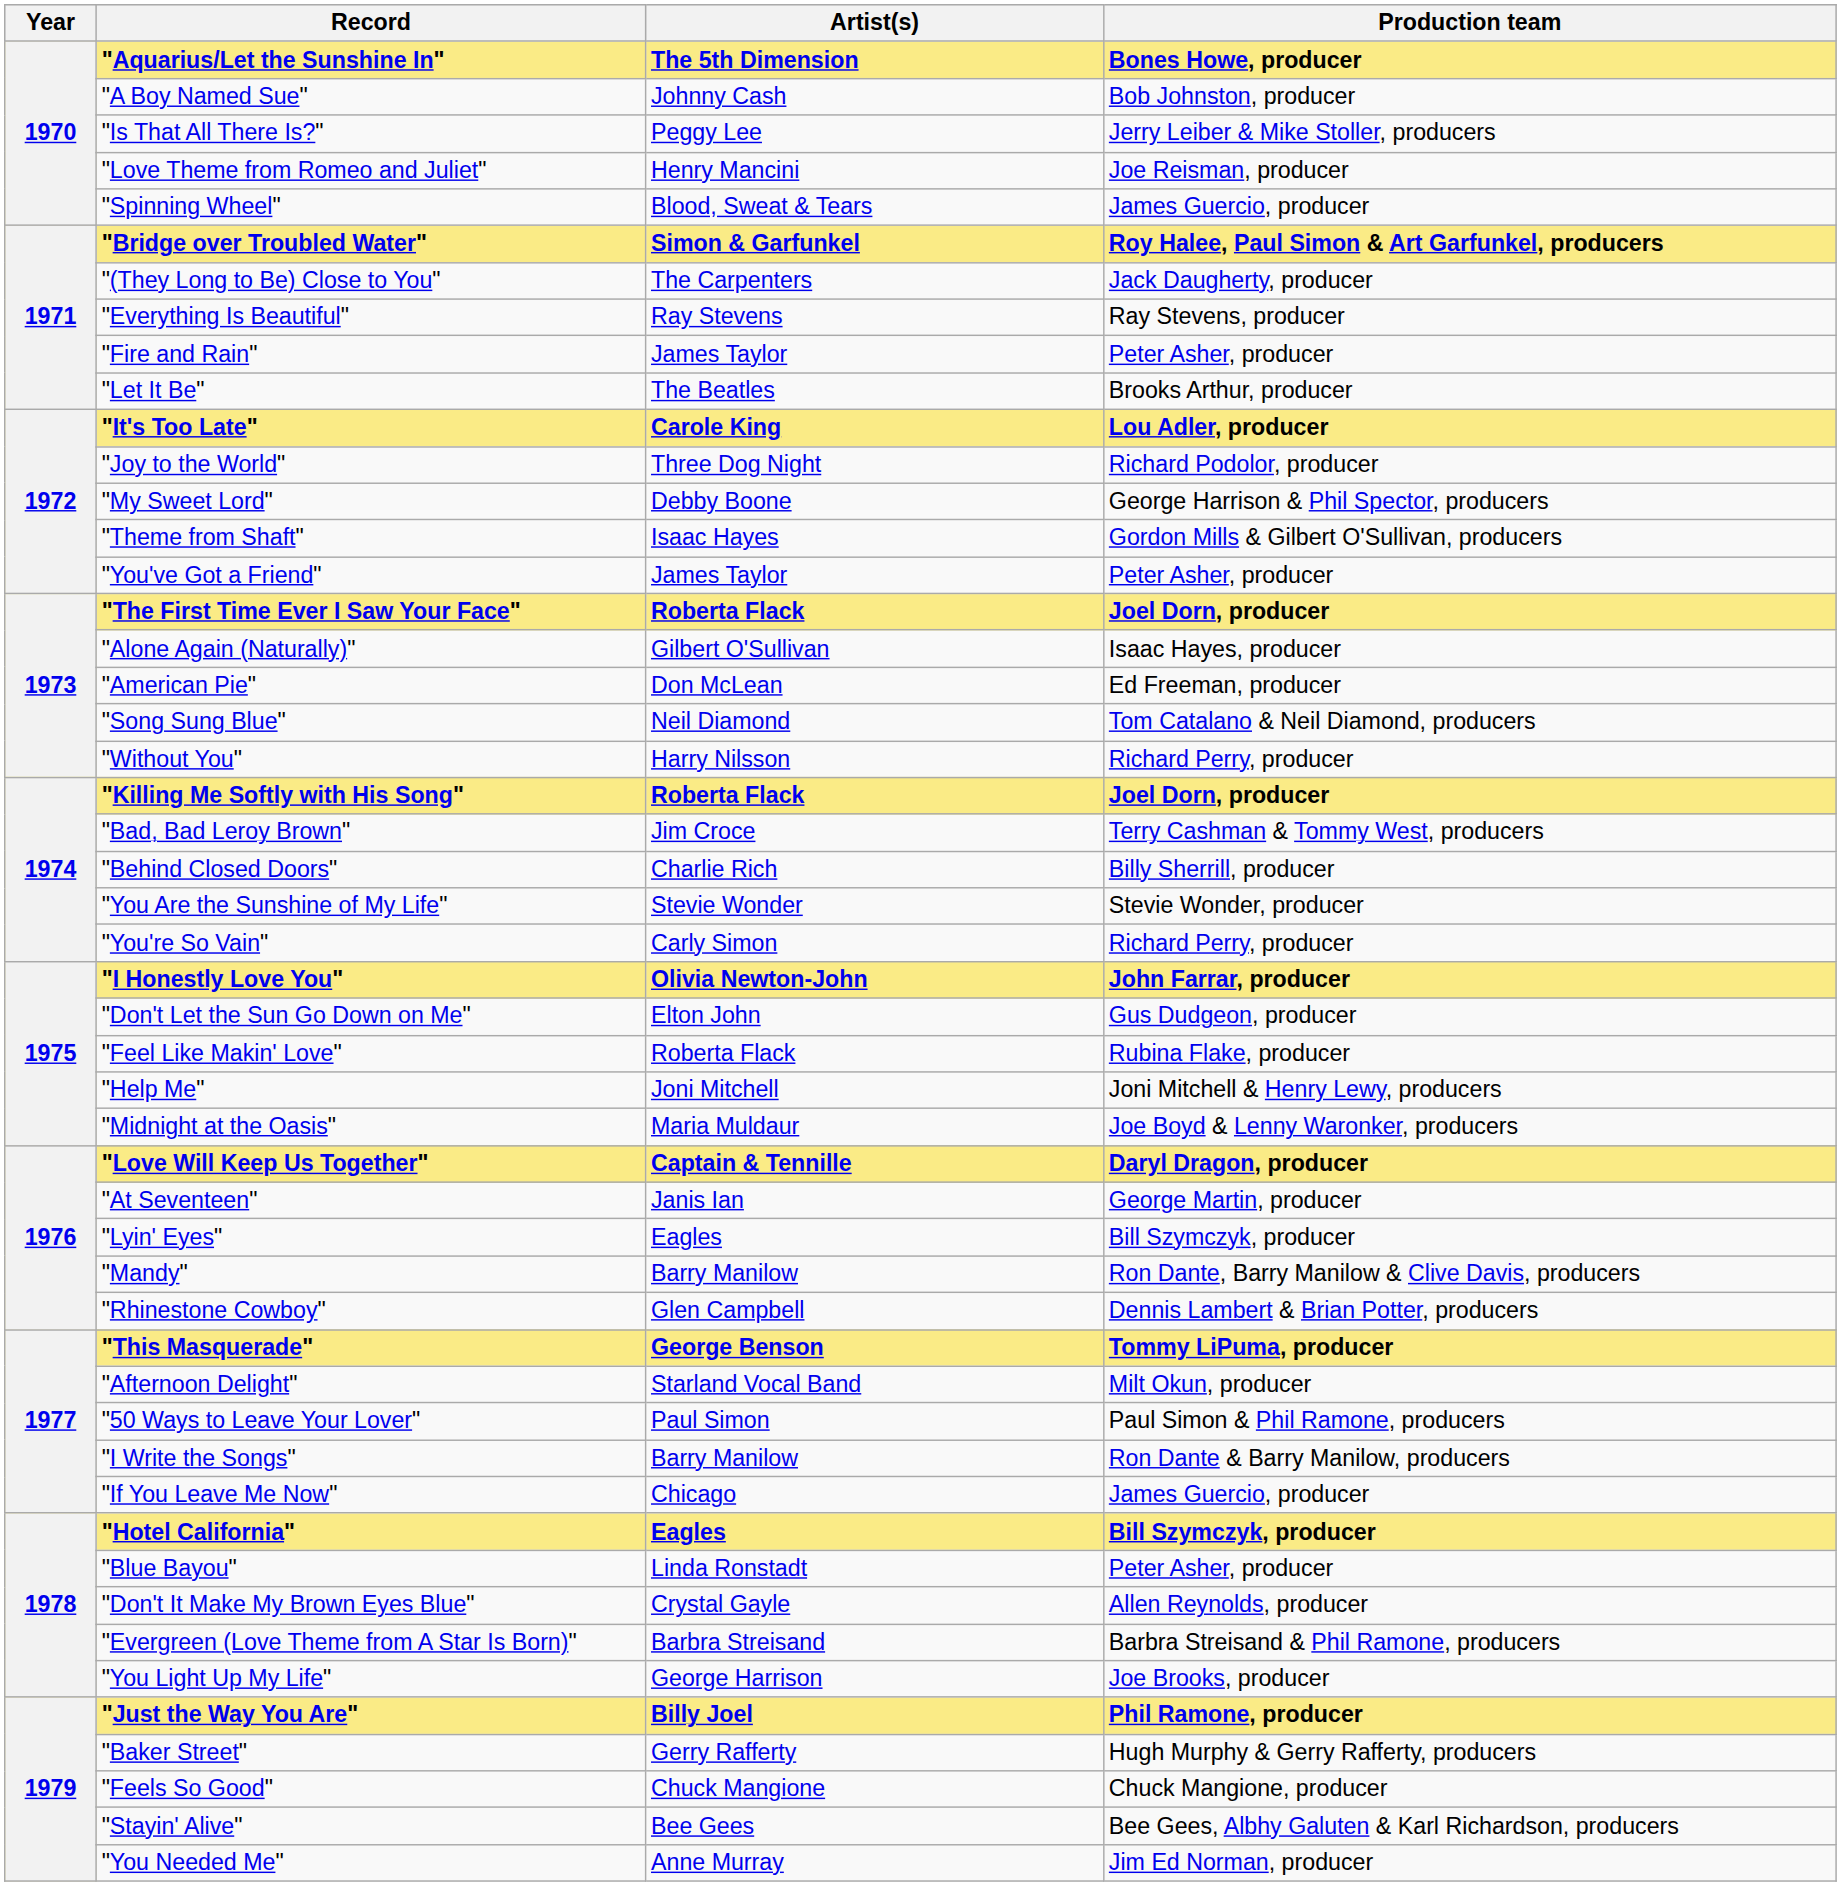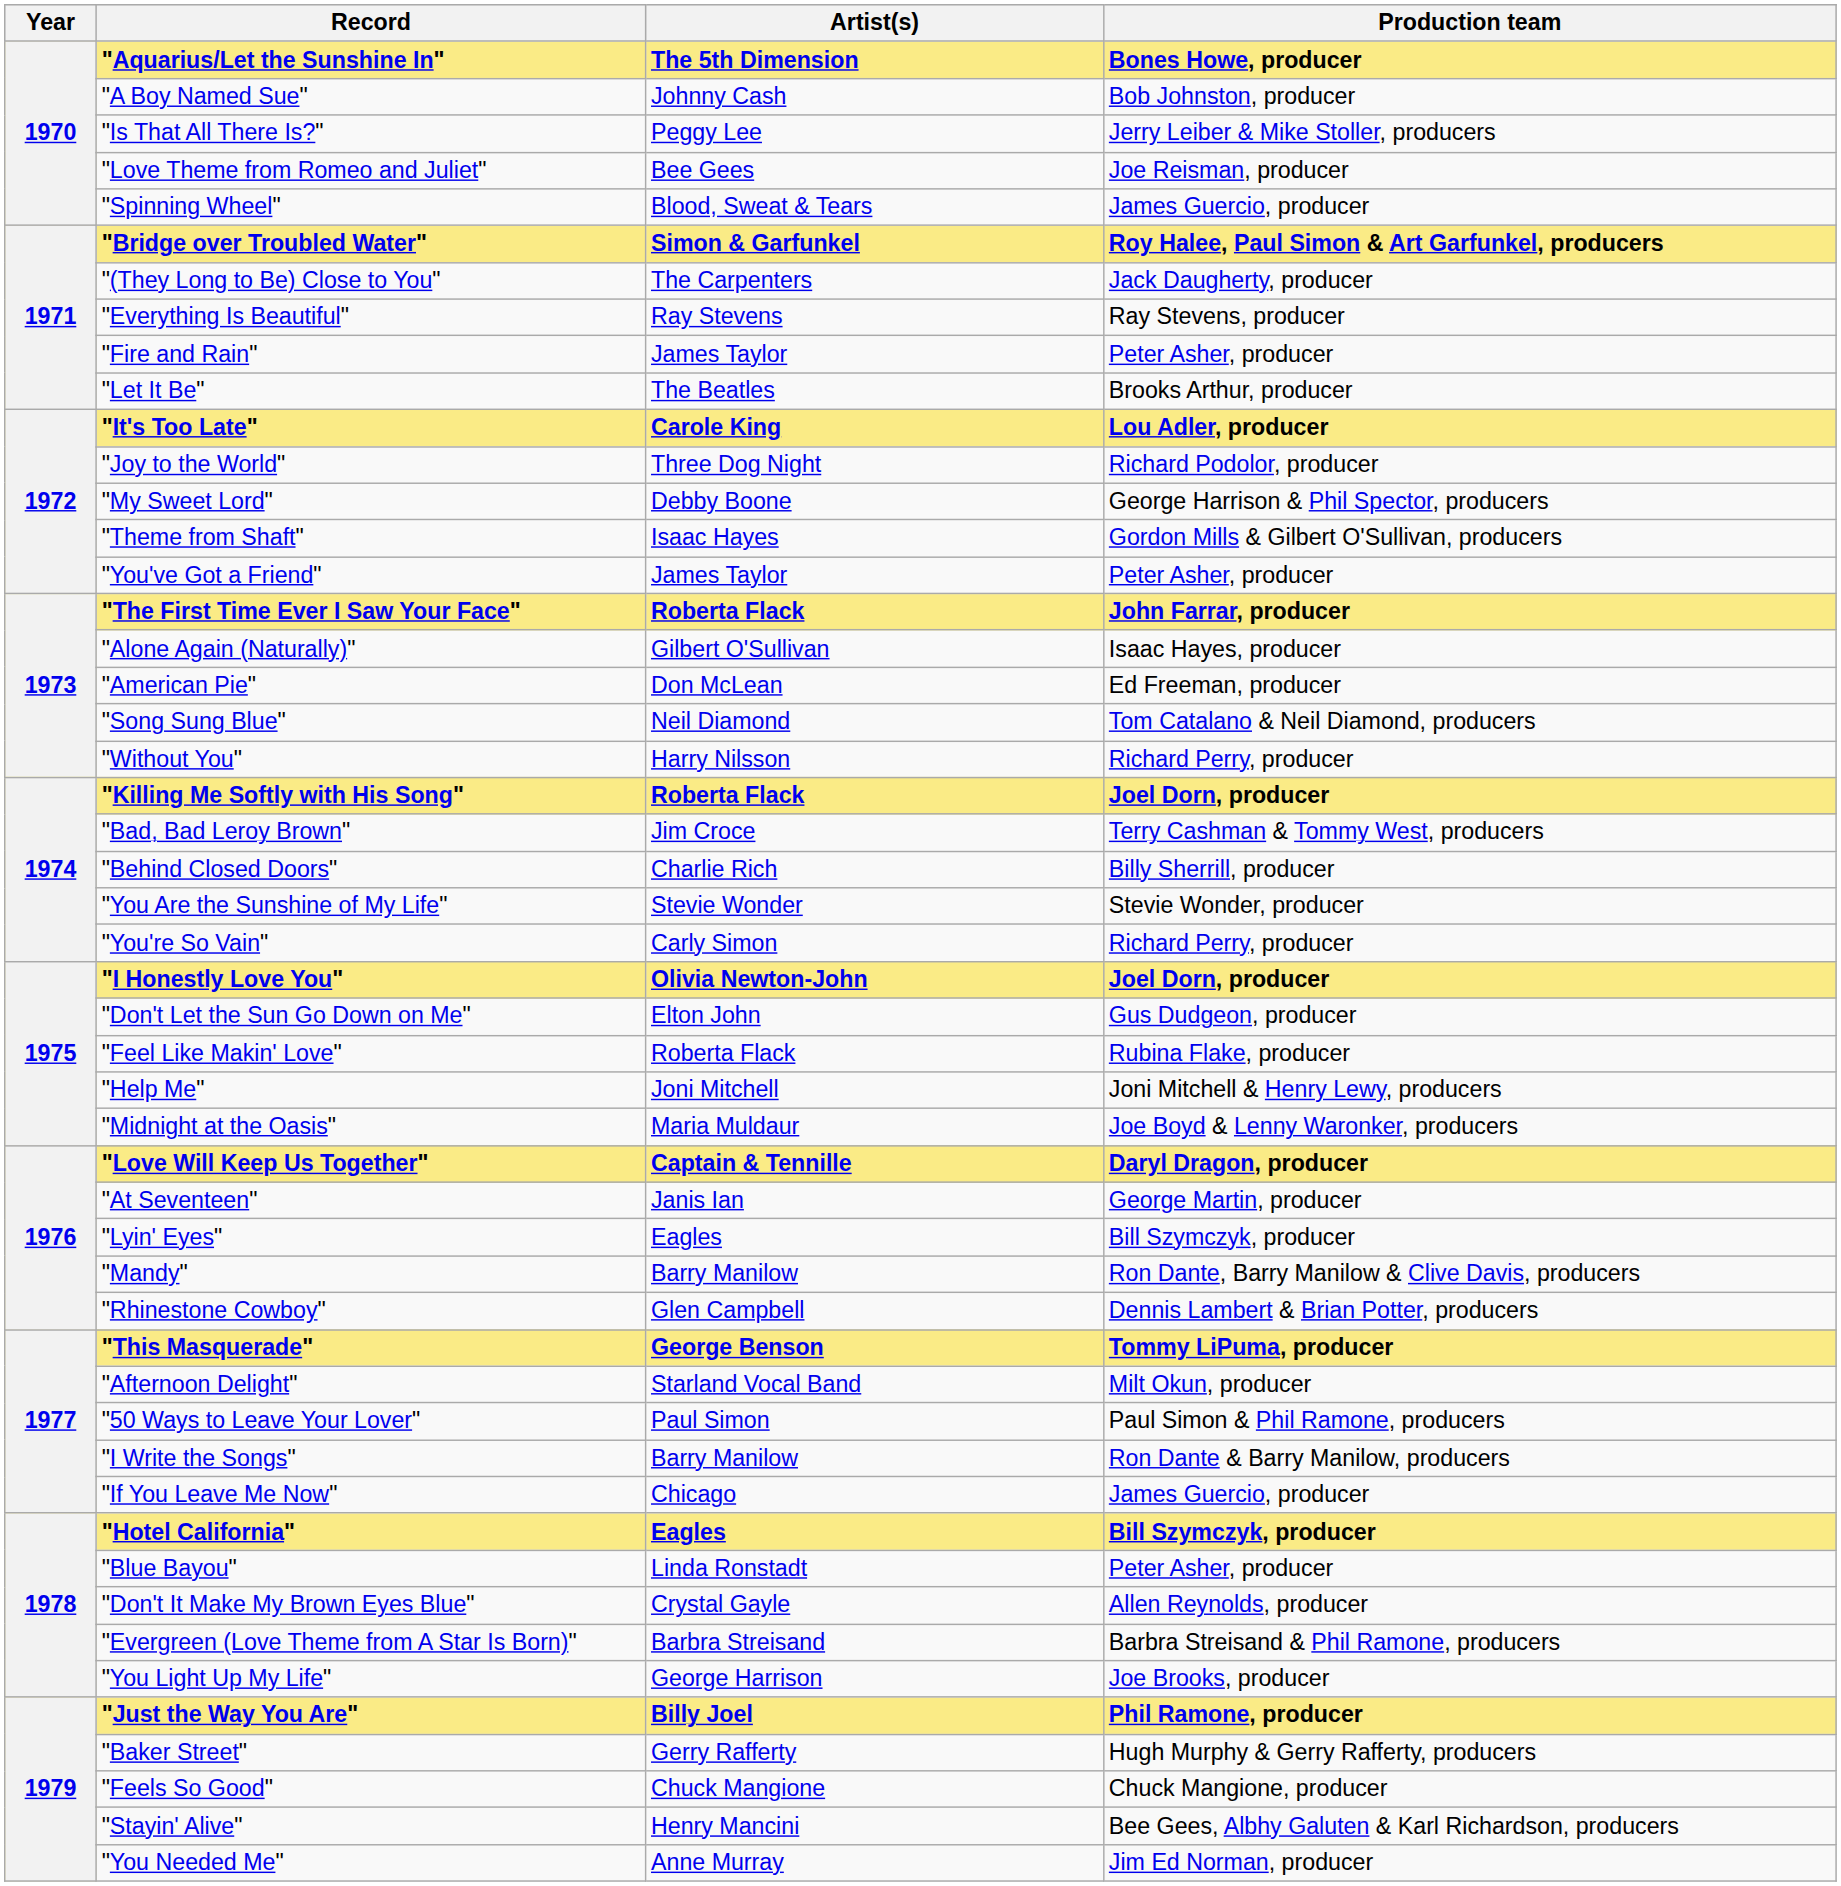 <table class="wikitable" style="width:100%">
 <tr bgcolor="#bebebe">
 <th width="5%">Year</th>
 <th width="30%">Record</th>
 <th width="25%">Artist(s)</th>
 <th width="40%">Production team</th>
 </tr>
 <tr style="background:#FAEB86;">
 <th rowspan="5"><a href='#'>1970</a><br></th>
 <td><strong>"<a href='#'>Aquarius/Let the Sunshine In</a>"</strong></td>
 <td><strong><a href='#'>The 5th Dimension</a></strong></td>
 <td><strong><a href='#'>Bones Howe</a>, producer</strong></td>
 </tr>
 <tr>
 <td>"<a href='#'>A Boy Named Sue</a>"</td>
 <td><a href='#'>Johnny Cash</a></td>
 <td><a href='#'>Bob Johnston</a>, producer</td>
 </tr>
 <tr>
 <td>"<a href='#'>Is That All There Is?</a>"</td>
 <td><a href='#'>Peggy Lee</a></td>
 <td><a href='#'>Jerry Leiber & Mike Stoller</a>, producers</td>
 </tr>
 <tr>
 <td>"<a href='#'>Love Theme from Romeo and Juliet</a>"</td>
-<td><a href='#'>Henry Mancini</a></td>
+<td><a href='#'>Bee Gees</a></td>
 <td><a href='#'>Joe Reisman</a>, producer</td>
 </tr>
 <tr>
 <td>"<a href='#'>Spinning Wheel</a>"</td>
 <td><a href='#'>Blood, Sweat & Tears</a></td>
 <td><a href='#'>James Guercio</a>, producer</td>
 </tr>
 <tr style="background:#FAEB86;">
 <th rowspan="5"><a href='#'>1971</a><br></th>
 <td><strong>"<a href='#'>Bridge over Troubled Water</a>"</strong></td>
 <td><strong><a href='#'>Simon & Garfunkel</a></strong></td>
 <td><strong><a href='#'>Roy Halee</a>, <a href='#'>Paul Simon</a> & <a href='#'>Art Garfunkel</a>, producers</strong></td>
 </tr>
 <tr>
 <td>"<a href='#'>(They Long to Be) Close to You</a>"</td>
 <td><a href='#'>The Carpenters</a></td>
 <td><a href='#'>Jack Daugherty</a>, producer</td>
 </tr>
 <tr>
 <td>"<a href='#'>Everything Is Beautiful</a>"</td>
 <td><a href='#'>Ray Stevens</a></td>
 <td>Ray Stevens, producer</td>
 </tr>
 <tr>
 <td>"<a href='#'>Fire and Rain</a>"</td>
 <td><a href='#'>James Taylor</a></td>
 <td><a href='#'>Peter Asher</a>, producer</td>
 </tr>
 <tr>
 <td>"<a href='#'>Let It Be</a>"</td>
 <td><a href='#'>The Beatles</a></td>
 <td>Brooks Arthur, producer</td>
 </tr>
 <tr style="background:#FAEB86;">
 <th rowspan="5"><a href='#'>1972</a><br></th>
 <td><strong>"<a href='#'>It's Too Late</a>"</strong></td>
 <td><strong><a href='#'>Carole King</a></strong></td>
 <td><strong><a href='#'>Lou Adler</a>, producer</strong></td>
 </tr>
 <tr>
 <td>"<a href='#'>Joy to the World</a>"</td>
 <td><a href='#'>Three Dog Night</a></td>
 <td><a href='#'>Richard Podolor</a>, producer</td>
 </tr>
 <tr>
 <td>"<a href='#'>My Sweet Lord</a>"</td>
 <td><a href='#'>Debby Boone</a></td>
 <td>George Harrison & <a href='#'>Phil Spector</a>, producers</td>
 </tr>
 <tr>
 <td>"<a href='#'>Theme from Shaft</a>"</td>
 <td><a href='#'>Isaac Hayes</a></td>
 <td><a href='#'>Gordon Mills</a> & Gilbert O'Sullivan, producers</td>
 </tr>
 <tr>
 <td>"<a href='#'>You've Got a Friend</a>"</td>
 <td><a href='#'>James Taylor</a></td>
 <td><a href='#'>Peter Asher</a>, producer</td>
 </tr>
 <tr style="background:#FAEB86;">
 <th rowspan="5"><a href='#'>1973</a><br></th>
 <td><strong>"<a href='#'>The First Time Ever I Saw Your Face</a>"</strong></td>
 <td><strong><a href='#'>Roberta Flack</a></strong></td>
-<td><strong><a href='#'>Joel Dorn</a>, producer</strong></td>
+<td><strong><a href='#'>John Farrar</a>, producer</strong></td>
 </tr>
 <tr>
 <td>"<a href='#'>Alone Again (Naturally)</a>"</td>
 <td><a href='#'>Gilbert O'Sullivan</a></td>
 <td>Isaac Hayes, producer</td>
 </tr>
 <tr>
 <td>"<a href='#'>American Pie</a>"</td>
 <td><a href='#'>Don McLean</a></td>
 <td>Ed Freeman, producer</td>
 </tr>
 <tr>
 <td>"<a href='#'>Song Sung Blue</a>"</td>
 <td><a href='#'>Neil Diamond</a></td>
 <td><a href='#'>Tom Catalano</a> & Neil Diamond, producers</td>
 </tr>
 <tr>
 <td>"<a href='#'>Without You</a>"</td>
 <td><a href='#'>Harry Nilsson</a></td>
 <td><a href='#'>Richard Perry</a>, producer</td>
 </tr>
 <tr style="background:#FAEB86;">
 <th rowspan="5"><a href='#'>1974</a><br></th>
 <td><strong>"<a href='#'>Killing Me Softly with His Song</a>"</strong></td>
 <td><strong><a href='#'>Roberta Flack</a></strong></td>
 <td><strong><a href='#'>Joel Dorn</a>, producer</strong></td>
 </tr>
 <tr>
 <td>"<a href='#'>Bad, Bad Leroy Brown</a>"</td>
 <td><a href='#'>Jim Croce</a></td>
 <td><a href='#'>Terry Cashman</a> & <a href='#'>Tommy West</a>, producers</td>
 </tr>
 <tr>
 <td>"<a href='#'>Behind Closed Doors</a>"</td>
 <td><a href='#'>Charlie Rich</a></td>
 <td><a href='#'>Billy Sherrill</a>, producer</td>
 </tr>
 <tr>
 <td>"<a href='#'>You Are the Sunshine of My Life</a>"</td>
 <td><a href='#'>Stevie Wonder</a></td>
 <td>Stevie Wonder, producer</td>
 </tr>
 <tr>
 <td>"<a href='#'>You're So Vain</a>"</td>
 <td><a href='#'>Carly Simon</a></td>
 <td><a href='#'>Richard Perry</a>, producer</td>
 </tr>
 <tr style="background:#FAEB86;">
 <th rowspan="5"><a href='#'>1975</a><br></th>
 <td><strong>"<a href='#'>I Honestly Love You</a>"</strong></td>
 <td><strong><a href='#'>Olivia Newton-John</a></strong></td>
-<td><strong><a href='#'>John Farrar</a>, producer</strong></td>
+<td><strong><a href='#'>Joel Dorn</a>, producer</strong></td>
 </tr>
 <tr>
 <td>"<a href='#'>Don't Let the Sun Go Down on Me</a>"</td>
 <td><a href='#'>Elton John</a></td>
 <td><a href='#'>Gus Dudgeon</a>, producer</td>
 </tr>
 <tr>
 <td>"<a href='#'>Feel Like Makin' Love</a>"</td>
 <td><a href='#'>Roberta Flack</a></td>
 <td><a href='#'>Rubina Flake</a>, producer</td>
 </tr>
 <tr>
 <td>"<a href='#'>Help Me</a>"</td>
 <td><a href='#'>Joni Mitchell</a></td>
 <td>Joni Mitchell & <a href='#'>Henry Lewy</a>, producers</td>
 </tr>
 <tr>
 <td>"<a href='#'>Midnight at the Oasis</a>"</td>
 <td><a href='#'>Maria Muldaur</a></td>
 <td><a href='#'>Joe Boyd</a> & <a href='#'>Lenny Waronker</a>, producers</td>
 </tr>
 <tr style="background:#FAEB86;">
 <th rowspan="5"><a href='#'>1976</a><br></th>
 <td><strong>"<a href='#'>Love Will Keep Us Together</a>"</strong></td>
 <td><strong><a href='#'>Captain & Tennille</a></strong></td>
 <td><strong><a href='#'>Daryl Dragon</a>, producer</strong></td>
 </tr>
 <tr>
 <td>"<a href='#'>At Seventeen</a>"</td>
 <td><a href='#'>Janis Ian</a></td>
 <td><a href='#'>George Martin</a>, producer</td>
 </tr>
 <tr>
 <td>"<a href='#'>Lyin' Eyes</a>"</td>
 <td><a href='#'>Eagles</a></td>
 <td><a href='#'>Bill Szymczyk</a>, producer</td>
 </tr>
 <tr>
 <td>"<a href='#'>Mandy</a>"</td>
 <td><a href='#'>Barry Manilow</a></td>
 <td><a href='#'>Ron Dante</a>, Barry Manilow & <a href='#'>Clive Davis</a>, producers</td>
 </tr>
 <tr>
 <td>"<a href='#'>Rhinestone Cowboy</a>"</td>
 <td><a href='#'>Glen Campbell</a></td>
 <td><a href='#'>Dennis Lambert</a> & <a href='#'>Brian Potter</a>, producers</td>
 </tr>
 <tr style="background:#FAEB86;">
 <th rowspan="5"><a href='#'>1977</a><br></th>
 <td><strong>"<a href='#'>This Masquerade</a>"</strong></td>
 <td><strong><a href='#'>George Benson</a></strong></td>
 <td><strong><a href='#'>Tommy LiPuma</a>, producer</strong></td>
 </tr>
 <tr>
 <td>"<a href='#'>Afternoon Delight</a>"</td>
 <td><a href='#'>Starland Vocal Band</a></td>
 <td><a href='#'>Milt Okun</a>, producer</td>
 </tr>
 <tr>
 <td>"<a href='#'>50 Ways to Leave Your Lover</a>"</td>
 <td><a href='#'>Paul Simon</a></td>
 <td>Paul Simon & <a href='#'>Phil Ramone</a>, producers</td>
 </tr>
 <tr>
 <td>"<a href='#'>I Write the Songs</a>"</td>
 <td><a href='#'>Barry Manilow</a></td>
 <td><a href='#'>Ron Dante</a> & Barry Manilow, producers</td>
 </tr>
 <tr>
 <td>"<a href='#'>If You Leave Me Now</a>"</td>
 <td><a href='#'>Chicago</a></td>
 <td><a href='#'>James Guercio</a>, producer</td>
 </tr>
 <tr style="background:#FAEB86;">
 <th rowspan="5"><a href='#'>1978</a><br></th>
 <td><strong>"<a href='#'>Hotel California</a>"</strong></td>
 <td><a href='#'><strong>Eagles</strong></a></td>
 <td><strong><a href='#'>Bill Szymczyk</a>, producer</strong></td>
 </tr>
 <tr>
 <td>"<a href='#'>Blue Bayou</a>"</td>
 <td><a href='#'>Linda Ronstadt</a></td>
 <td><a href='#'>Peter Asher</a>, producer</td>
 </tr>
 <tr>
 <td>"<a href='#'>Don't It Make My Brown Eyes Blue</a>"</td>
 <td><a href='#'>Crystal Gayle</a></td>
 <td><a href='#'>Allen Reynolds</a>, producer</td>
 </tr>
 <tr>
 <td>"<a href='#'>Evergreen (Love Theme from A Star Is Born)</a>"</td>
 <td><a href='#'>Barbra Streisand</a></td>
 <td>Barbra Streisand & <a href='#'>Phil Ramone</a>, producers</td>
 </tr>
 <tr>
 <td>"<a href='#'>You Light Up My Life</a>"</td>
 <td><a href='#'>George Harrison</a></td>
 <td><a href='#'>Joe Brooks</a>, producer</td>
 </tr>
 <tr style="background:#FAEB86;">
 <th rowspan="5"><a href='#'>1979</a><br></th>
 <td><strong>"<a href='#'>Just the Way You Are</a>"</strong></td>
 <td><strong><a href='#'>Billy Joel</a></strong></td>
 <td><strong><a href='#'>Phil Ramone</a>, producer</strong></td>
 </tr>
 <tr>
 <td>"<a href='#'>Baker Street</a>"</td>
 <td><a href='#'>Gerry Rafferty</a></td>
 <td>Hugh Murphy & Gerry Rafferty, producers</td>
 </tr>
 <tr>
 <td>"<a href='#'>Feels So Good</a>"</td>
 <td><a href='#'>Chuck Mangione</a></td>
 <td>Chuck Mangione, producer</td>
 </tr>
 <tr>
 <td>"<a href='#'>Stayin' Alive</a>"</td>
-<td><a href='#'>Bee Gees</a></td>
+<td><a href='#'>Henry Mancini</a></td>
 <td>Bee Gees, <a href='#'>Albhy Galuten</a> & Karl Richardson, producers</td>
 </tr>
 <tr>
 <td>"<a href='#'>You Needed Me</a>"</td>
 <td><a href='#'>Anne Murray</a></td>
 <td><a href='#'>Jim Ed Norman</a>, producer</td>
 </tr>
 </table>
